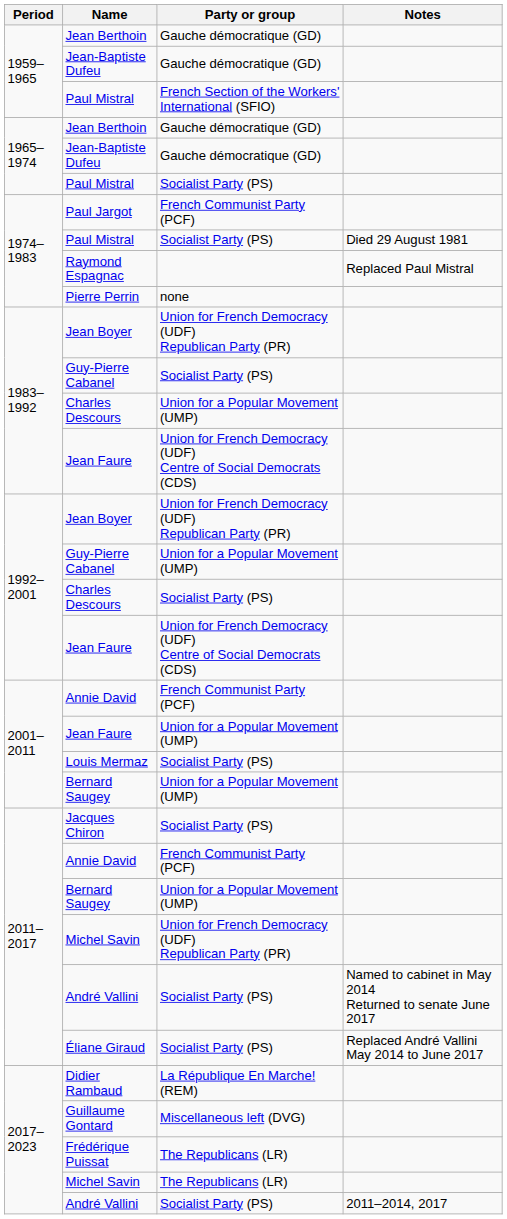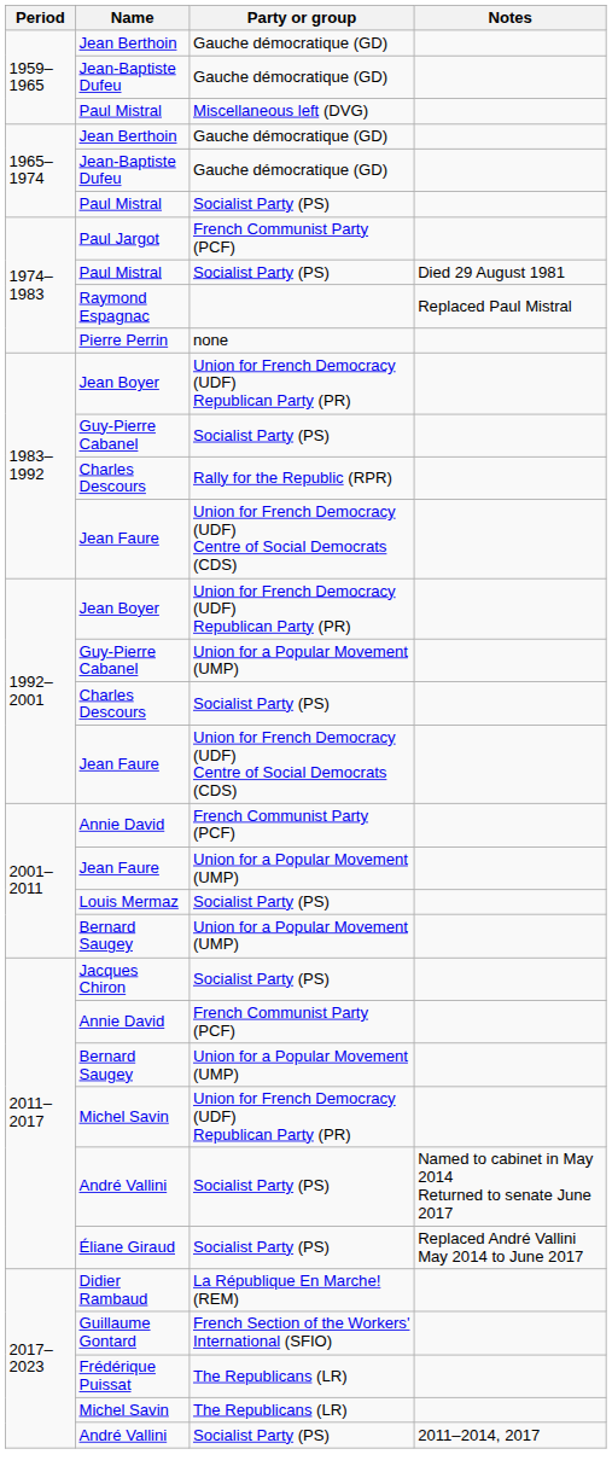 <table class="wikitable sortable">
 <tr>
 <th>Period</th>
 <th>Name</th>
 <th>Party or group</th>
 <th>Notes</th>
 </tr>
 <tr>
 <td rowspan=3>1959–1965</td>
 <td><a href='#'>Jean Berthoin</a></td>
 <td>Gauche démocratique (GD)</td>
 <td></td>
 </tr>
 <tr>
 <td><a href='#'>Jean-Baptiste Dufeu</a></td>
 <td>Gauche démocratique (GD)</td>
 <td></td>
 </tr>
 <tr>
 <td><a href='#'>Paul Mistral</a></td>
-<td><a href='#'>French Section of the Workers' International</a> (SFIO)</td>
+<td><a href='#'>Miscellaneous left</a> (DVG)</td>
 <td></td>
 </tr>
 <tr>
 <td rowspan=3>1965–1974</td>
 <td><a href='#'>Jean Berthoin</a></td>
 <td>Gauche démocratique (GD)</td>
 <td></td>
 </tr>
 <tr>
 <td><a href='#'>Jean-Baptiste Dufeu</a></td>
 <td>Gauche démocratique (GD)</td>
 <td></td>
 </tr>
 <tr>
 <td><a href='#'>Paul Mistral</a></td>
 <td><a href='#'>Socialist Party</a> (PS)</td>
 <td></td>
 </tr>
 <tr>
 <td rowspan=4>1974–1983</td>
 <td><a href='#'>Paul Jargot</a></td>
 <td><a href='#'>French Communist Party</a> (PCF)</td>
 <td></td>
 </tr>
 <tr>
 <td><a href='#'>Paul Mistral</a></td>
 <td><a href='#'>Socialist Party</a> (PS)</td>
 <td>Died 29 August 1981</td>
 </tr>
 <tr>
 <td><a href='#'>Raymond Espagnac</a></td>
 <td></td>
 <td>Replaced Paul Mistral</td>
 </tr>
 <tr>
 <td><a href='#'>Pierre Perrin</a></td>
 <td>none</td>
 <td></td>
 </tr>
 <tr>
 <td rowspan=4>1983–1992</td>
 <td><a href='#'>Jean Boyer</a></td>
 <td><a href='#'>Union for French Democracy</a> (UDF)<br><a href='#'>Republican Party</a> (PR)</td>
 <td></td>
 </tr>
 <tr>
 <td><a href='#'>Guy-Pierre Cabanel</a></td>
 <td><a href='#'>Socialist Party</a> (PS)</td>
 <td></td>
 </tr>
 <tr>
 <td><a href='#'>Charles Descours</a></td>
-<td><a href='#'>Union for a Popular Movement</a> (UMP)</td>
+<td><a href='#'>Rally for the Republic</a> (RPR)</td>
 <td></td>
 </tr>
 <tr>
 <td><a href='#'>Jean Faure</a></td>
 <td><a href='#'>Union for French Democracy</a> (UDF)<br><a href='#'>Centre of Social Democrats</a> (CDS)</td>
 <td></td>
 </tr>
 <tr>
 <td rowspan=4>1992–2001</td>
 <td><a href='#'>Jean Boyer</a></td>
 <td><a href='#'>Union for French Democracy</a> (UDF)<br><a href='#'>Republican Party</a> (PR)</td>
 <td></td>
 </tr>
 <tr>
 <td><a href='#'>Guy-Pierre Cabanel</a></td>
 <td><a href='#'>Union for a Popular Movement</a> (UMP)</td>
 <td></td>
 </tr>
 <tr>
 <td><a href='#'>Charles Descours</a></td>
 <td><a href='#'>Socialist Party</a> (PS)</td>
 <td></td>
 </tr>
 <tr>
 <td><a href='#'>Jean Faure</a></td>
 <td><a href='#'>Union for French Democracy</a> (UDF)<br><a href='#'>Centre of Social Democrats</a> (CDS)</td>
 <td></td>
 </tr>
 <tr>
 <td rowspan=4>2001–2011</td>
 <td><a href='#'>Annie David</a></td>
 <td><a href='#'>French Communist Party</a> (PCF)</td>
 <td></td>
 </tr>
 <tr>
 <td><a href='#'>Jean Faure</a></td>
 <td><a href='#'>Union for a Popular Movement</a> (UMP)</td>
 <td></td>
 </tr>
 <tr>
 <td><a href='#'>Louis Mermaz</a></td>
 <td><a href='#'>Socialist Party</a> (PS)</td>
 <td></td>
 </tr>
 <tr>
 <td><a href='#'>Bernard Saugey</a></td>
 <td><a href='#'>Union for a Popular Movement</a> (UMP)</td>
 <td></td>
 </tr>
 <tr>
 <td rowspan=6>2011–2017</td>
 <td><a href='#'>Jacques Chiron</a></td>
 <td><a href='#'>Socialist Party</a> (PS)</td>
 <td></td>
 </tr>
 <tr>
 <td><a href='#'>Annie David</a></td>
 <td><a href='#'>French Communist Party</a> (PCF)</td>
 <td></td>
 </tr>
 <tr>
 <td><a href='#'>Bernard Saugey</a></td>
 <td><a href='#'>Union for a Popular Movement</a> (UMP)</td>
 <td></td>
 </tr>
 <tr>
 <td><a href='#'>Michel Savin</a></td>
 <td><a href='#'>Union for French Democracy</a> (UDF)<br><a href='#'>Republican Party</a> (PR)</td>
 <td></td>
 </tr>
 <tr>
 <td><a href='#'>André Vallini</a></td>
 <td><a href='#'>Socialist Party</a> (PS)</td>
 <td>Named to cabinet in May 2014<br>Returned to senate June 2017</td>
 </tr>
 <tr>
 <td><a href='#'>Éliane Giraud</a></td>
 <td><a href='#'>Socialist Party</a> (PS)</td>
 <td>Replaced André Vallini May 2014 to June 2017</td>
 </tr>
 <tr>
 <td rowspan=5>2017–2023</td>
 <td><a href='#'>Didier Rambaud</a></td>
 <td><a href='#'>La République En Marche!</a> (REM)</td>
 <td></td>
 </tr>
 <tr>
 <td><a href='#'>Guillaume Gontard</a></td>
-<td><a href='#'>Miscellaneous left</a> (DVG)</td>
+<td><a href='#'>French Section of the Workers' International</a> (SFIO)</td>
 <td></td>
 </tr>
 <tr>
 <td><a href='#'>Frédérique Puissat</a></td>
 <td><a href='#'>The Republicans</a> (LR)</td>
 <td></td>
 </tr>
 <tr>
 <td><a href='#'>Michel Savin</a></td>
 <td><a href='#'>The Republicans</a> (LR)</td>
 <td></td>
 </tr>
 <tr>
 <td><a href='#'>André Vallini</a></td>
 <td><a href='#'>Socialist Party</a> (PS)</td>
 <td>2011–2014, 2017</td>
 </tr>
 </table>
